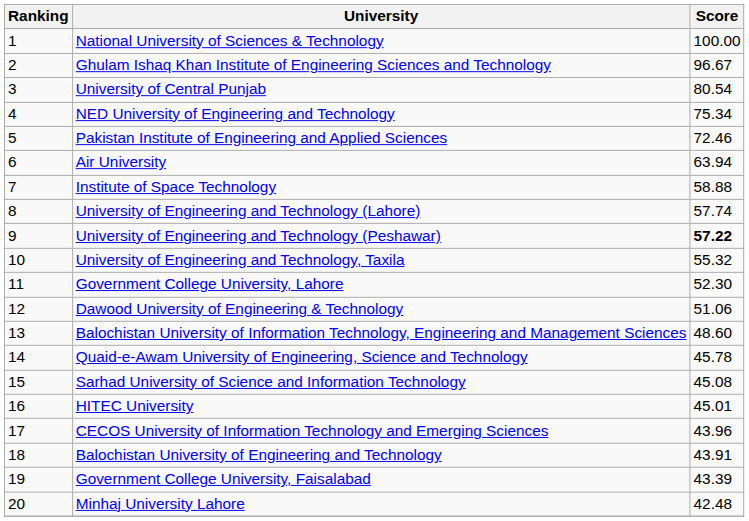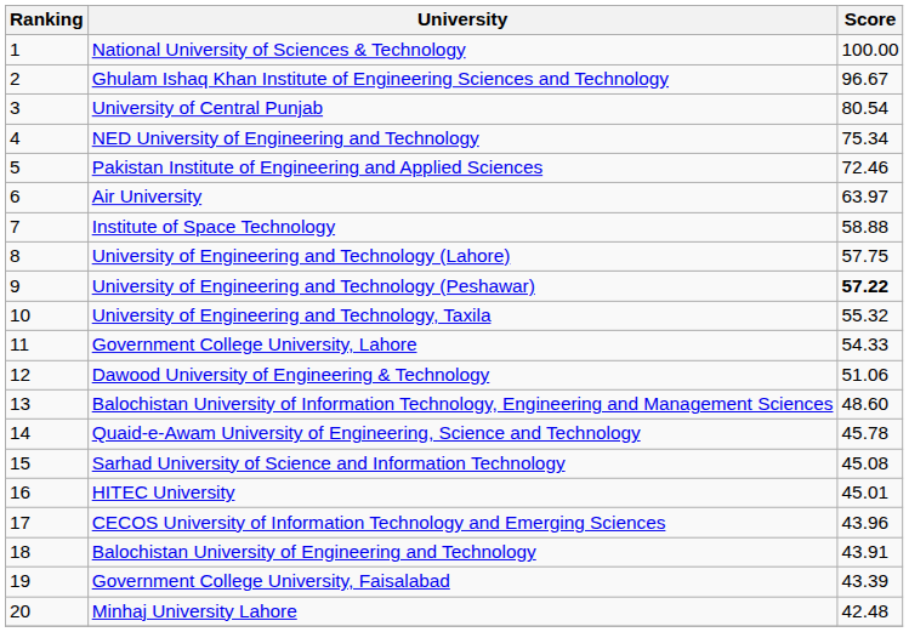 <table class="wikitable sortable">
 <tr>
 <th>Ranking</th>
 <th>University</th>
 <th>Score</th>
 </tr>
 <tr>
 <td>1</td>
 <td><a href='#'>National University of Sciences & Technology</a></td>
 <td>100.00</td>
 </tr>
 <tr>
 <td>2</td>
 <td><a href='#'>Ghulam Ishaq Khan Institute of Engineering Sciences and Technology</a></td>
 <td>96.67</td>
 </tr>
 <tr>
 <td>3</td>
 <td><a href='#'>University of Central Punjab</a></td>
 <td>80.54</td>
 </tr>
 <tr>
 <td>4</td>
 <td><a href='#'>NED University of Engineering and Technology</a></td>
 <td>75.34</td>
 </tr>
 <tr>
 <td>5</td>
 <td><a href='#'>Pakistan Institute of Engineering and Applied Sciences</a></td>
 <td>72.46</td>
 </tr>
 <tr>
 <td>6</td>
 <td><a href='#'>Air University</a></td>
-<td>63.94</td>
+<td>63.97</td>
 </tr>
 <tr>
 <td>7</td>
 <td><a href='#'>Institute of Space Technology</a></td>
 <td>58.88</td>
 </tr>
 <tr>
 <td>8</td>
 <td><a href='#'>University of Engineering and Technology (Lahore)</a></td>
-<td>57.74</td>
+<td>57.75</td>
 </tr>
 <tr>
 <td>9</td>
 <td><a href='#'>University of Engineering and Technology (Peshawar)</a></td>
 <td><strong>57.22</strong></td>
 </tr>
 <tr>
 <td>10</td>
 <td><a href='#'>University of Engineering and Technology, Taxila</a></td>
 <td>55.32</td>
 </tr>
 <tr>
 <td>11</td>
 <td><a href='#'>Government College University, Lahore</a></td>
-<td>52.30</td>
+<td>54.33</td>
 </tr>
 <tr>
 <td>12</td>
 <td><a href='#'>Dawood University of Engineering & Technology</a></td>
 <td>51.06</td>
 </tr>
 <tr>
 <td>13</td>
 <td><a href='#'>Balochistan University of Information Technology, Engineering and Management Sciences</a></td>
 <td>48.60</td>
 </tr>
 <tr>
 <td>14</td>
 <td><a href='#'>Quaid-e-Awam University of Engineering, Science and Technology</a></td>
 <td>45.78</td>
 </tr>
 <tr>
 <td>15</td>
 <td><a href='#'>Sarhad University of Science and Information Technology</a></td>
 <td>45.08</td>
 </tr>
 <tr>
 <td>16</td>
 <td><a href='#'>HITEC University</a></td>
 <td>45.01</td>
 </tr>
 <tr>
 <td>17</td>
 <td><a href='#'>CECOS University of Information Technology and Emerging Sciences</a></td>
 <td>43.96</td>
 </tr>
 <tr>
 <td>18</td>
 <td><a href='#'>Balochistan University of Engineering and Technology</a></td>
 <td>43.91</td>
 </tr>
 <tr>
 <td>19</td>
 <td><a href='#'>Government College University, Faisalabad</a></td>
 <td>43.39</td>
 </tr>
 <tr>
 <td>20</td>
 <td><a href='#'>Minhaj University Lahore</a></td>
 <td>42.48</td>
 </tr>
 <tr>
 </tr>
 </table>
